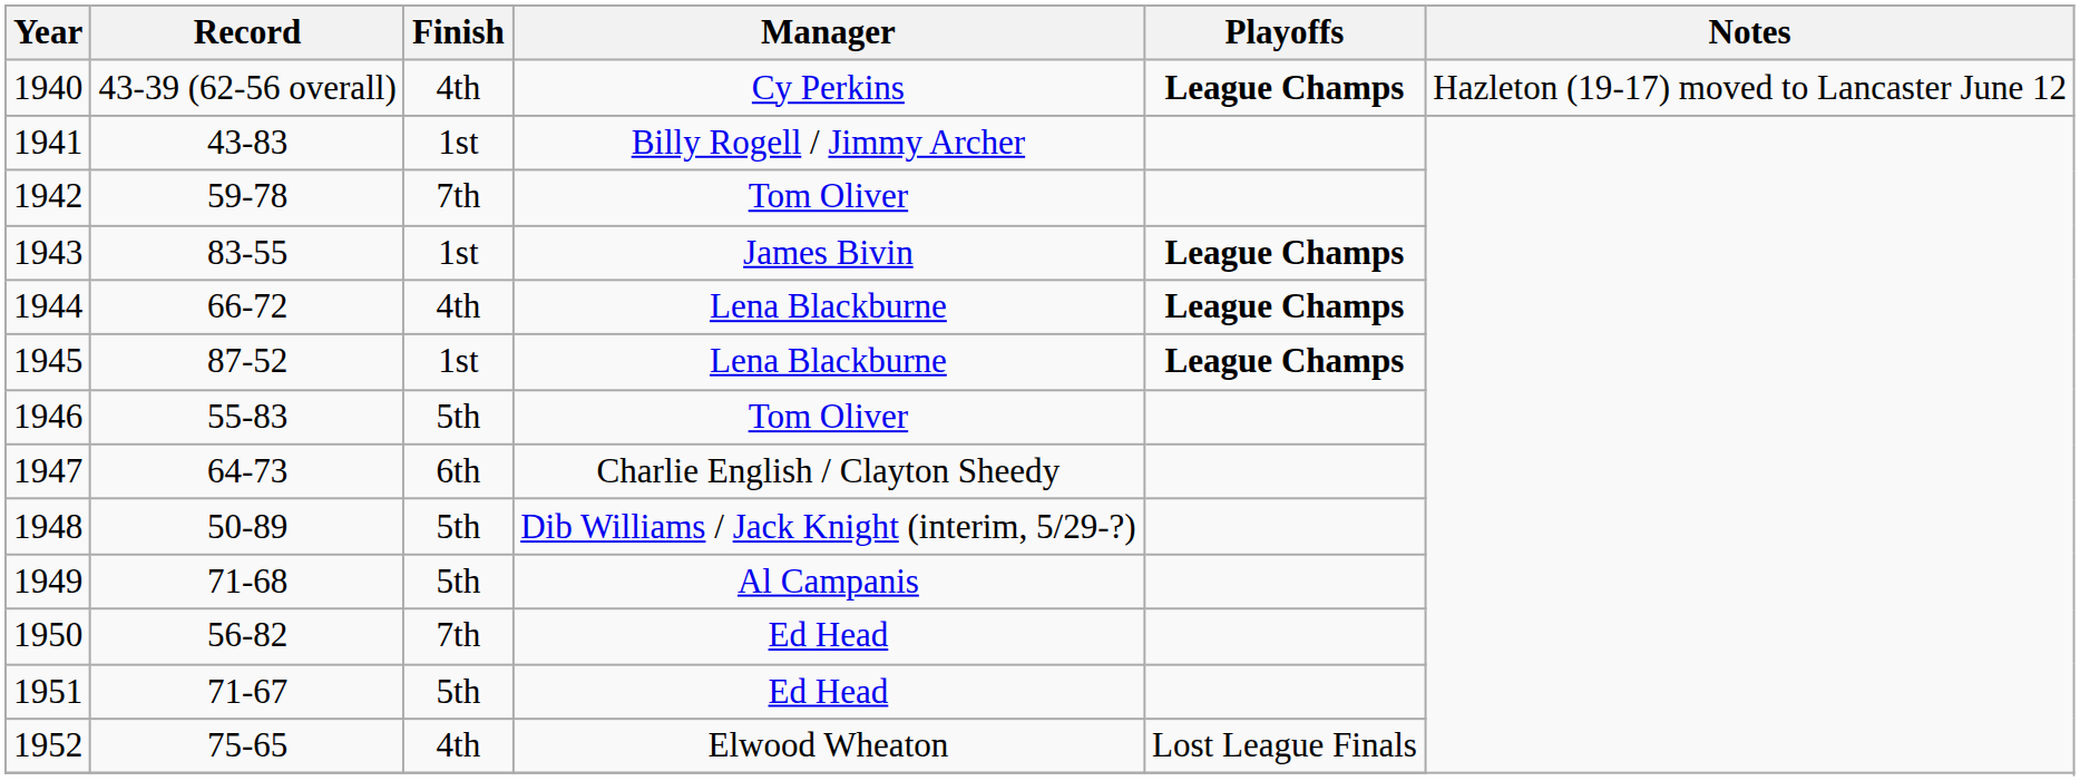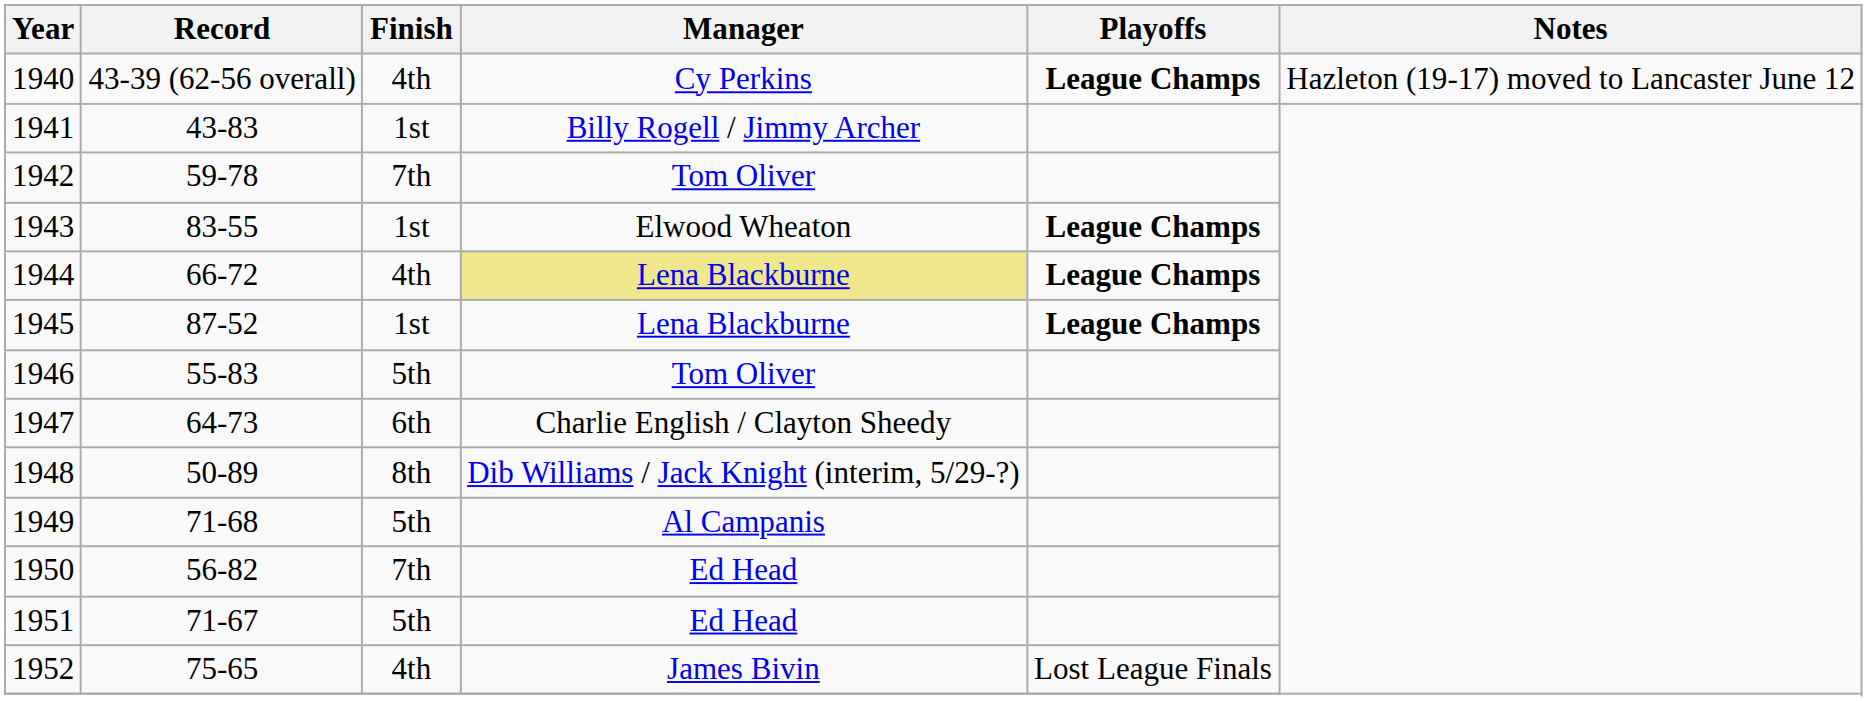 <table class="wikitable" style="text-align:center">
 <tr>
 <th>Year</th>
 <th>Record</th>
 <th>Finish</th>
 <th>Manager</th>
 <th>Playoffs</th>
 <th>Notes</th>
 </tr>
 <tr>
 <td>1940</td>
 <td>43-39 (62-56 overall)</td>
 <td>4th</td>
 <td><a href='#'>Cy Perkins</a></td>
 <td><strong>League Champs</strong></td>
 <td>Hazleton (19-17) moved to Lancaster June 12</td>
 </tr>
 <tr>
 <td>1941</td>
 <td>43-83</td>
 <td>1st</td>
 <td><a href='#'>Billy Rogell</a> / <a href='#'>Jimmy Archer</a></td>
 <td></td>
 </tr>
 <tr>
 <td>1942</td>
 <td>59-78</td>
 <td>7th</td>
 <td><a href='#'>Tom Oliver</a></td>
 <td></td>
 </tr>
 <tr>
 <td>1943</td>
 <td>83-55</td>
 <td>1st</td>
-<td><a href='#'>James Bivin</a></td>
+<td>Elwood Wheaton</td>
 <td><strong>League Champs</strong></td>
 </tr>
 <tr>
 <td>1944</td>
 <td>66-72</td>
 <td>4th</td>
-<td><a href='#'>Lena Blackburne</a></td>
+<td style="background: khaki;"><a href='#'>Lena Blackburne</a></td>
 <td><strong>League Champs</strong></td>
 </tr>
 <tr>
 <td>1945</td>
 <td>87-52</td>
 <td>1st</td>
 <td><a href='#'>Lena Blackburne</a></td>
 <td><strong>League Champs</strong></td>
 </tr>
 <tr>
 <td>1946</td>
 <td>55-83</td>
 <td>5th</td>
 <td><a href='#'>Tom Oliver</a></td>
 <td></td>
 </tr>
 <tr>
 <td>1947</td>
 <td>64-73</td>
 <td>6th</td>
 <td>Charlie English / Clayton Sheedy</td>
 <td></td>
 </tr>
 <tr>
 <td>1948</td>
 <td>50-89</td>
-<td>5th</td>
+<td>8th</td>
 <td><a href='#'>Dib Williams</a> / <a href='#'>Jack Knight</a> (interim, 5/29-?)</td>
 <td></td>
 </tr>
 <tr>
 <td>1949</td>
 <td>71-68</td>
 <td>5th</td>
 <td><a href='#'>Al Campanis</a></td>
 <td></td>
 </tr>
 <tr>
 <td>1950</td>
 <td>56-82</td>
 <td>7th</td>
 <td><a href='#'>Ed Head</a></td>
 <td></td>
 </tr>
 <tr>
 <td>1951</td>
 <td>71-67</td>
 <td>5th</td>
 <td><a href='#'>Ed Head</a></td>
 <td></td>
 </tr>
 <tr>
 <td>1952</td>
 <td>75-65</td>
 <td>4th</td>
-<td>Elwood Wheaton</td>
+<td><a href='#'>James Bivin</a></td>
 <td>Lost League Finals</td>
 </tr>
 <tr>
 </tr>
 </table>
